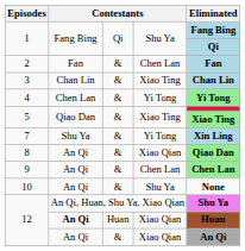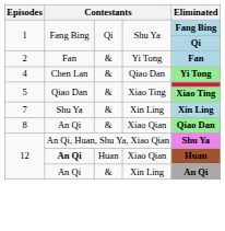 <table class="wikitable" style="text-align:center; font-size:85%;">
 <tr>
 <th>Episodes</th>
 <th colspan="3">Contestants</th>
 <th>Eliminated</th>
 </tr>
 <tr>
 <td rowspan="2">1</td>
 <td rowspan="2">Fang Bing</td>
 <td rowspan="2">Qi</td>
 <td rowspan="2">Shu Ya</td>
 <td style="background:lightblue;"><strong>Fang Bing</strong></td>
 </tr>
 <tr>
 <td style="background:lightblue;"><strong>Qi</strong></td>
 </tr>
 <tr>
 <td>2</td>
 <td>Fan</td>
 <td>&</td>
-<td>Chen Lan</td>
+<td>Yi Tong</td>
 <td style="background:lightblue;"><strong>Fan</strong></td>
-</tr>
-<tr>
-<td>3</td>
-<td>Chan Lin</td>
-<td>&</td>
-<td>Xiao Ting</td>
-<td style="background:lightblue;"><strong>Chan Lin</strong></td>
 </tr>
 <tr>
 <td>4</td>
 <td>Chen Lan</td>
 <td>&</td>
-<td>Yi Tong</td>
+<td>Qiao Dan</td>
 <td style="background:lightgreen;"><strong>Yi Tong</strong></td>
 </tr>
 <tr>
 <td rowspan="2">5</td>
 <td rowspan="2">Qiao Dan</td>
 <td rowspan="2">&</td>
 <td rowspan="2">Xiao Ting</td>
 <td style="background:crimson;"><strong></strong></td>
 </tr>
 <tr>
 <td style="background:lightgreen;"><strong>Xiao Ting</strong></td>
 </tr>
 <tr>
 <td>7</td>
 <td>Shu Ya</td>
 <td>&</td>
-<td>Yi Tong</td>
+<td>Xin Ling</td>
 <td style="background:lightblue;"><strong>Xin Ling</strong></td>
 </tr>
 <tr>
 <td>8</td>
 <td>An Qi</td>
 <td>&</td>
 <td>Xiao Qian</td>
 <td style="background:lightgreen;"><strong>Qiao Dan</strong></td>
-</tr>
-<tr>
-<td>9</td>
-<td>An Qi</td>
-<td>&</td>
-<td>Chen Lan</td>
-<td style="background:lightgreen;"><strong>Chen Lan</strong></td>
-</tr>
-<tr>
-<td>10</td>
-<td>An Qi</td>
-<td>&</td>
-<td>Shu Ya</td>
-<td><strong>None</strong></td>
 </tr>
 <tr>
 <td rowspan="3">12</td>
 <td colspan="3">An Qi, Huan, Shu Ya, Xiao Qian</td>
 <td style="background:violet;"><strong>Shu Ya</strong></td>
 </tr>
 <tr>
 <td><strong>An Qi</strong></td>
 <td>Huan</td>
 <td>Xiao Qian</td>
 <td style="background:sienna;"><strong>Huan</strong></td>
 </tr>
 <tr>
 <td>An Qi</td>
 <td>&</td>
-<td>Xiao Qian</td>
+<td>Xin Ling</td>
 <td style="background:darkgrey;"><strong>An Qi</strong></td>
 </tr>
 </table>
